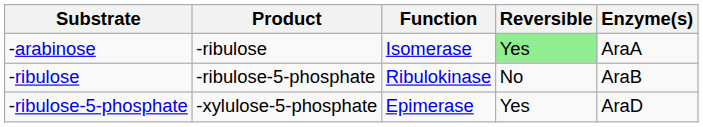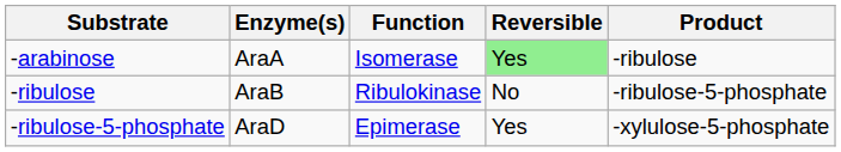 <table class="wikitable">
 <tr>
 <th>Substrate</th>
-<th>Product</th>
+<th>Enzyme(s)</th>
 <th>Function</th>
 <th>Reversible</th>
-<th>Enzyme(s)</th>
+<th>Product</th>
 </tr>
 <tr>
 <td>-<a href='#'>arabinose</a></td>
-<td>-ribulose</td>
+<td>AraA</td>
 <td><a href='#'>Isomerase</a></td>
 <td style="background: lightgreen;">Yes</td>
-<td>AraA</td>
+<td>-ribulose</td>
 </tr>
 <tr>
 <td>-<a href='#'>ribulose</a></td>
-<td>-ribulose-5-phosphate</td>
+<td>AraB</td>
 <td><a href='#'>Ribulokinase</a></td>
 <td>No</td>
-<td>AraB</td>
+<td>-ribulose-5-phosphate</td>
 </tr>
 <tr>
 <td>-<a href='#'>ribulose-5-phosphate</a></td>
-<td>-xylulose-5-phosphate</td>
+<td>AraD</td>
 <td><a href='#'>Epimerase</a></td>
 <td>Yes</td>
-<td>AraD</td>
+<td>-xylulose-5-phosphate</td>
 </tr>
 </table>
